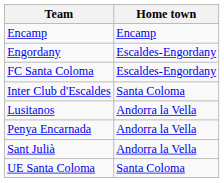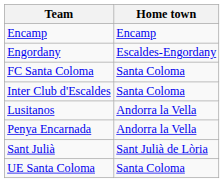 <table class="wikitable sortable">
 <tr>
 <th>Team</th>
 <th>Home town</th>
 </tr>
 <tr>
 <td><a href='#'>Encamp</a></td>
 <td><a href='#'>Encamp</a></td>
 </tr>
 <tr>
 <td><a href='#'>Engordany</a></td>
 <td><a href='#'>Escaldes-Engordany</a></td>
 </tr>
 <tr>
 <td><a href='#'>FC Santa Coloma</a></td>
-<td><a href='#'>Escaldes-Engordany</a></td>
+<td><a href='#'>Santa Coloma</a></td>
 </tr>
 <tr>
 <td><a href='#'>Inter Club d'Escaldes</a></td>
 <td><a href='#'>Santa Coloma</a></td>
 </tr>
 <tr>
 <td><a href='#'>Lusitanos</a></td>
 <td><a href='#'>Andorra la Vella</a></td>
 </tr>
 <tr>
 <td><a href='#'>Penya Encarnada</a></td>
 <td><a href='#'>Andorra la Vella</a></td>
 </tr>
 <tr>
 <td><a href='#'>Sant Julià</a></td>
-<td><a href='#'>Andorra la Vella</a></td>
+<td><a href='#'>Sant Julià de Lòria</a></td>
 </tr>
 <tr>
 <td><a href='#'>UE Santa Coloma</a></td>
 <td><a href='#'>Santa Coloma</a></td>
 </tr>
 </table>
